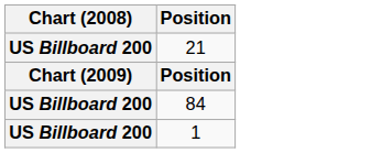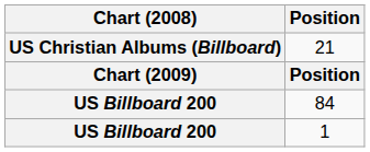 <table class="wikitable plainrowheaders" style="text-align:center">
 <tr>
 <th scope="col">Chart (2008)</th>
 <th scope="col">Position</th>
 </tr>
 <tr>
-<th scope="row">US <em>Billboard</em> 200</th>
+<th scope="row">US Christian Albums (<em>Billboard</em>)</th>
 <td>21</td>
 </tr>
 <tr>
 <th scope="col">Chart (2009)</th>
 <th scope="col">Position</th>
 </tr>
 <tr>
 <th scope="row">US <em>Billboard</em> 200</th>
 <td>84</td>
 </tr>
 <tr>
 <th scope="row">US <em>Billboard</em> 200</th>
 <td>1</td>
 </tr>
 </table>
